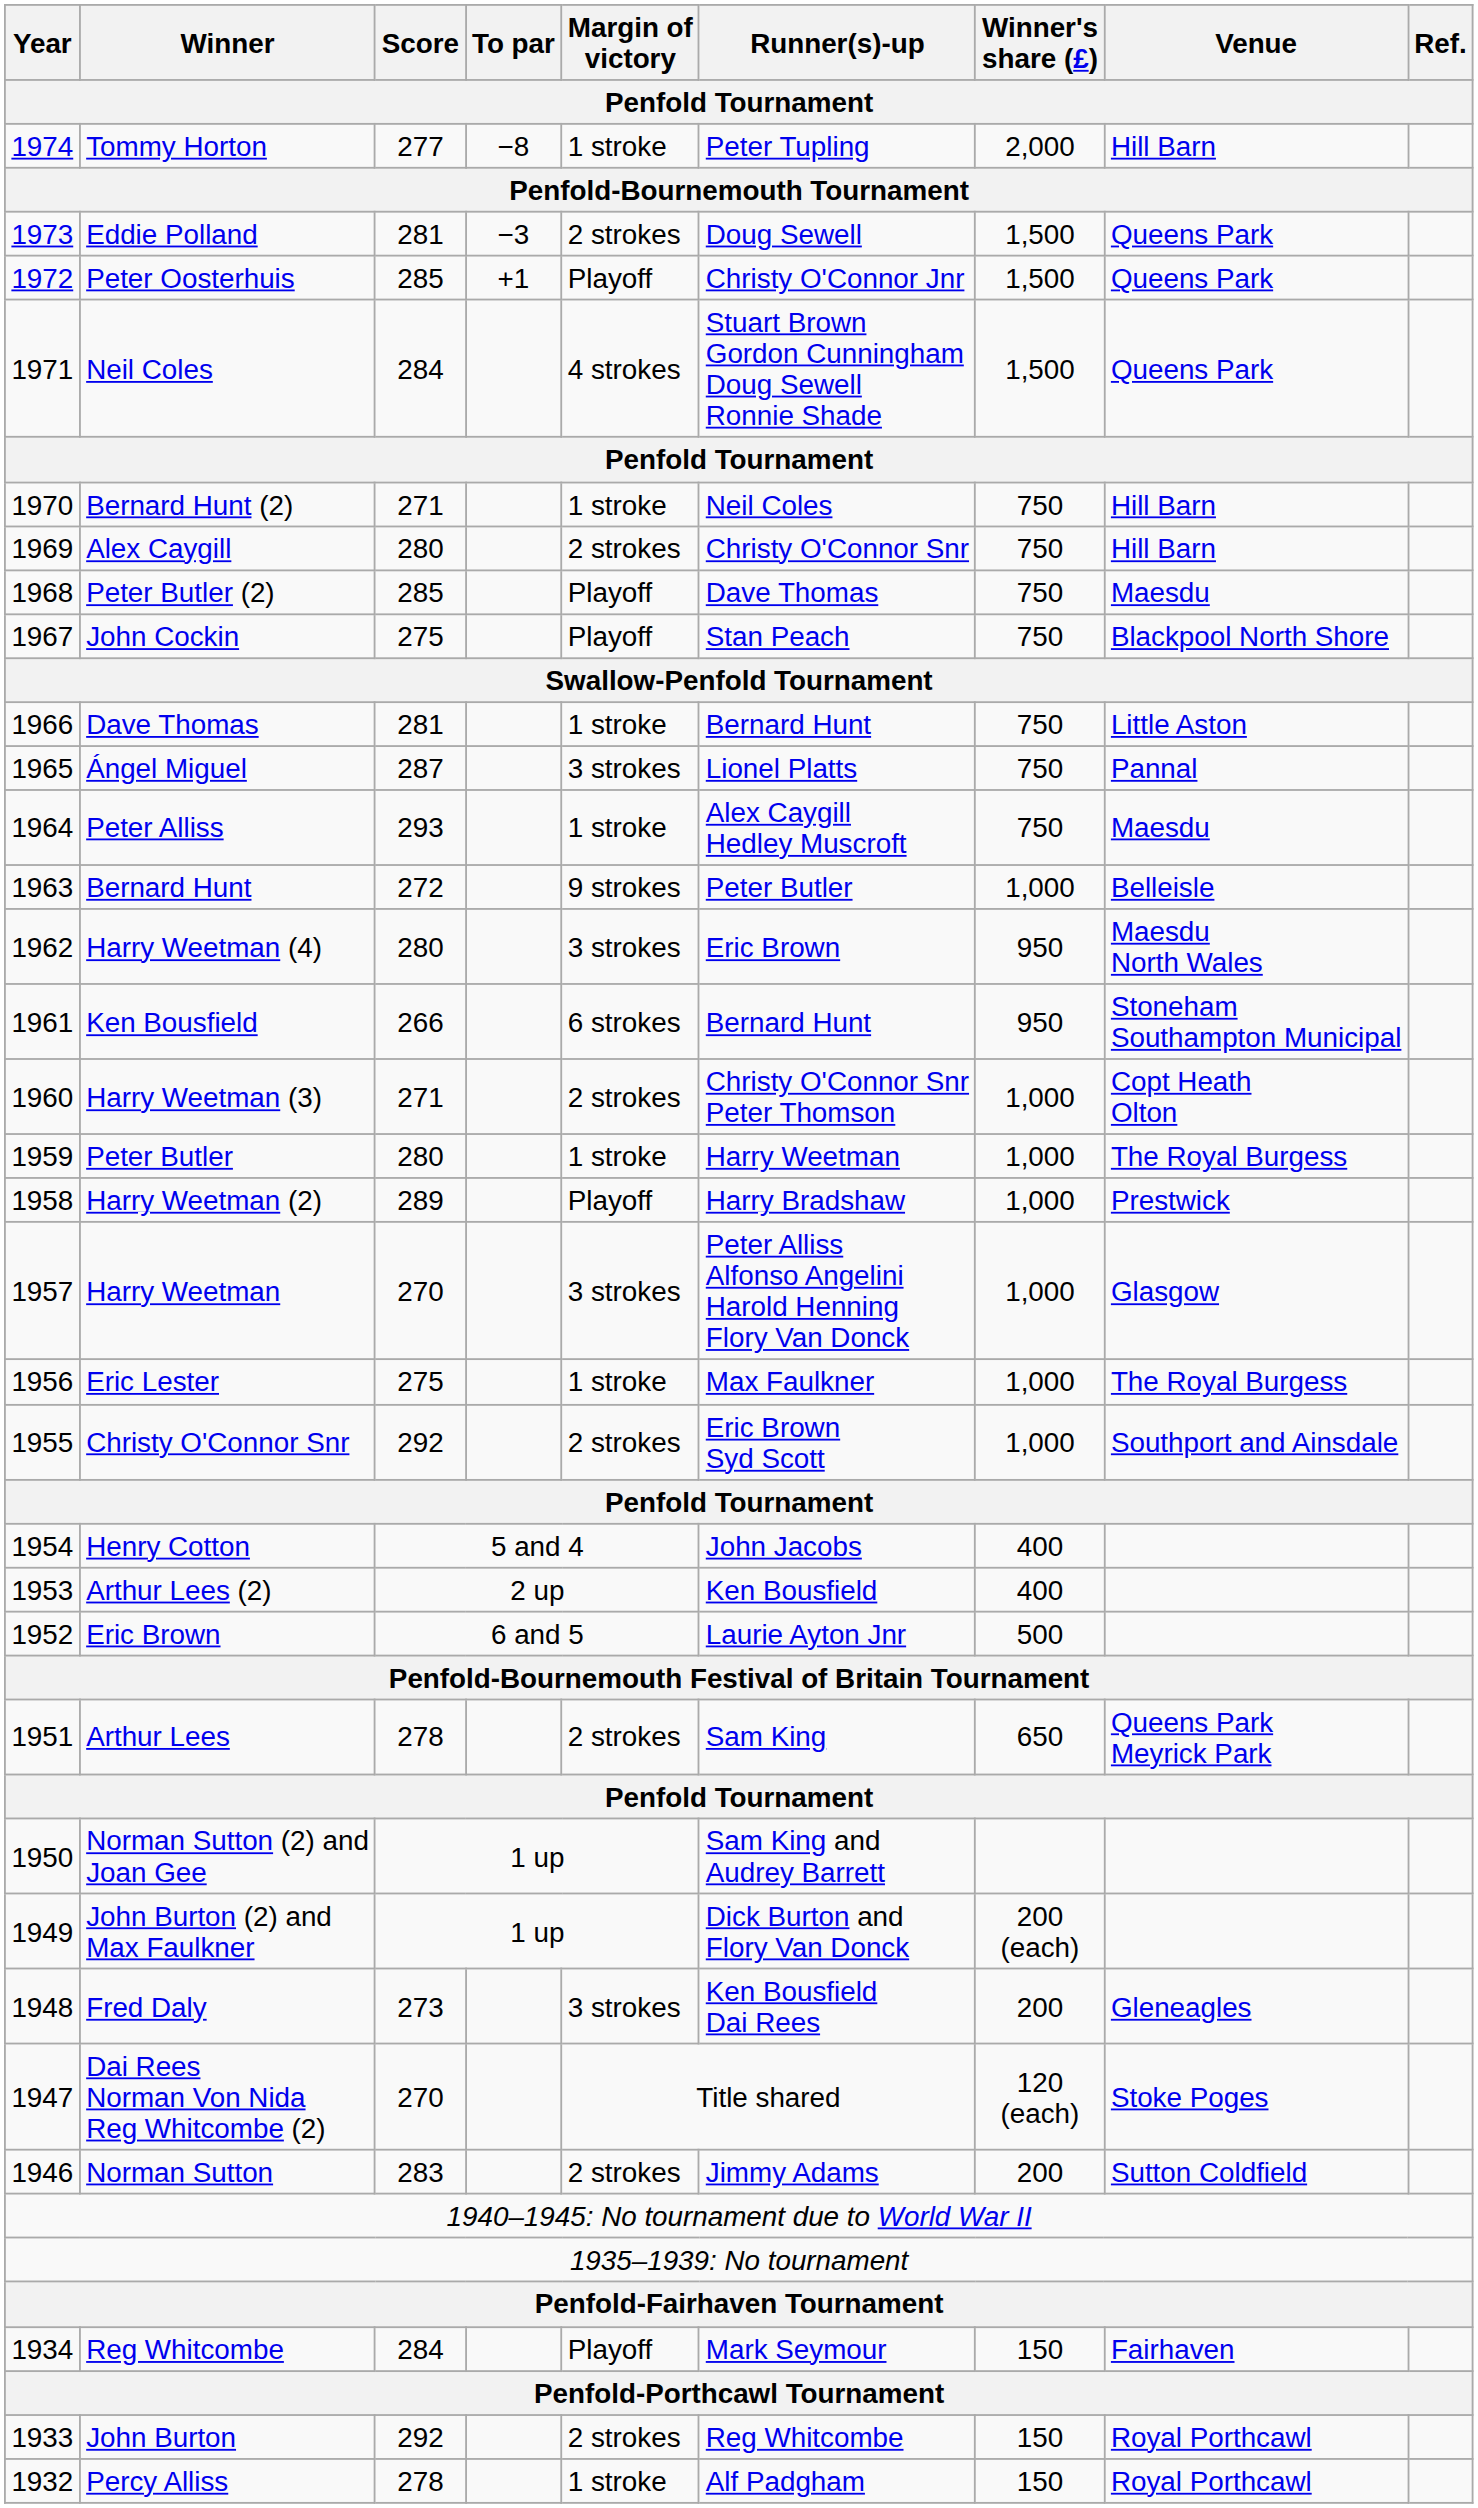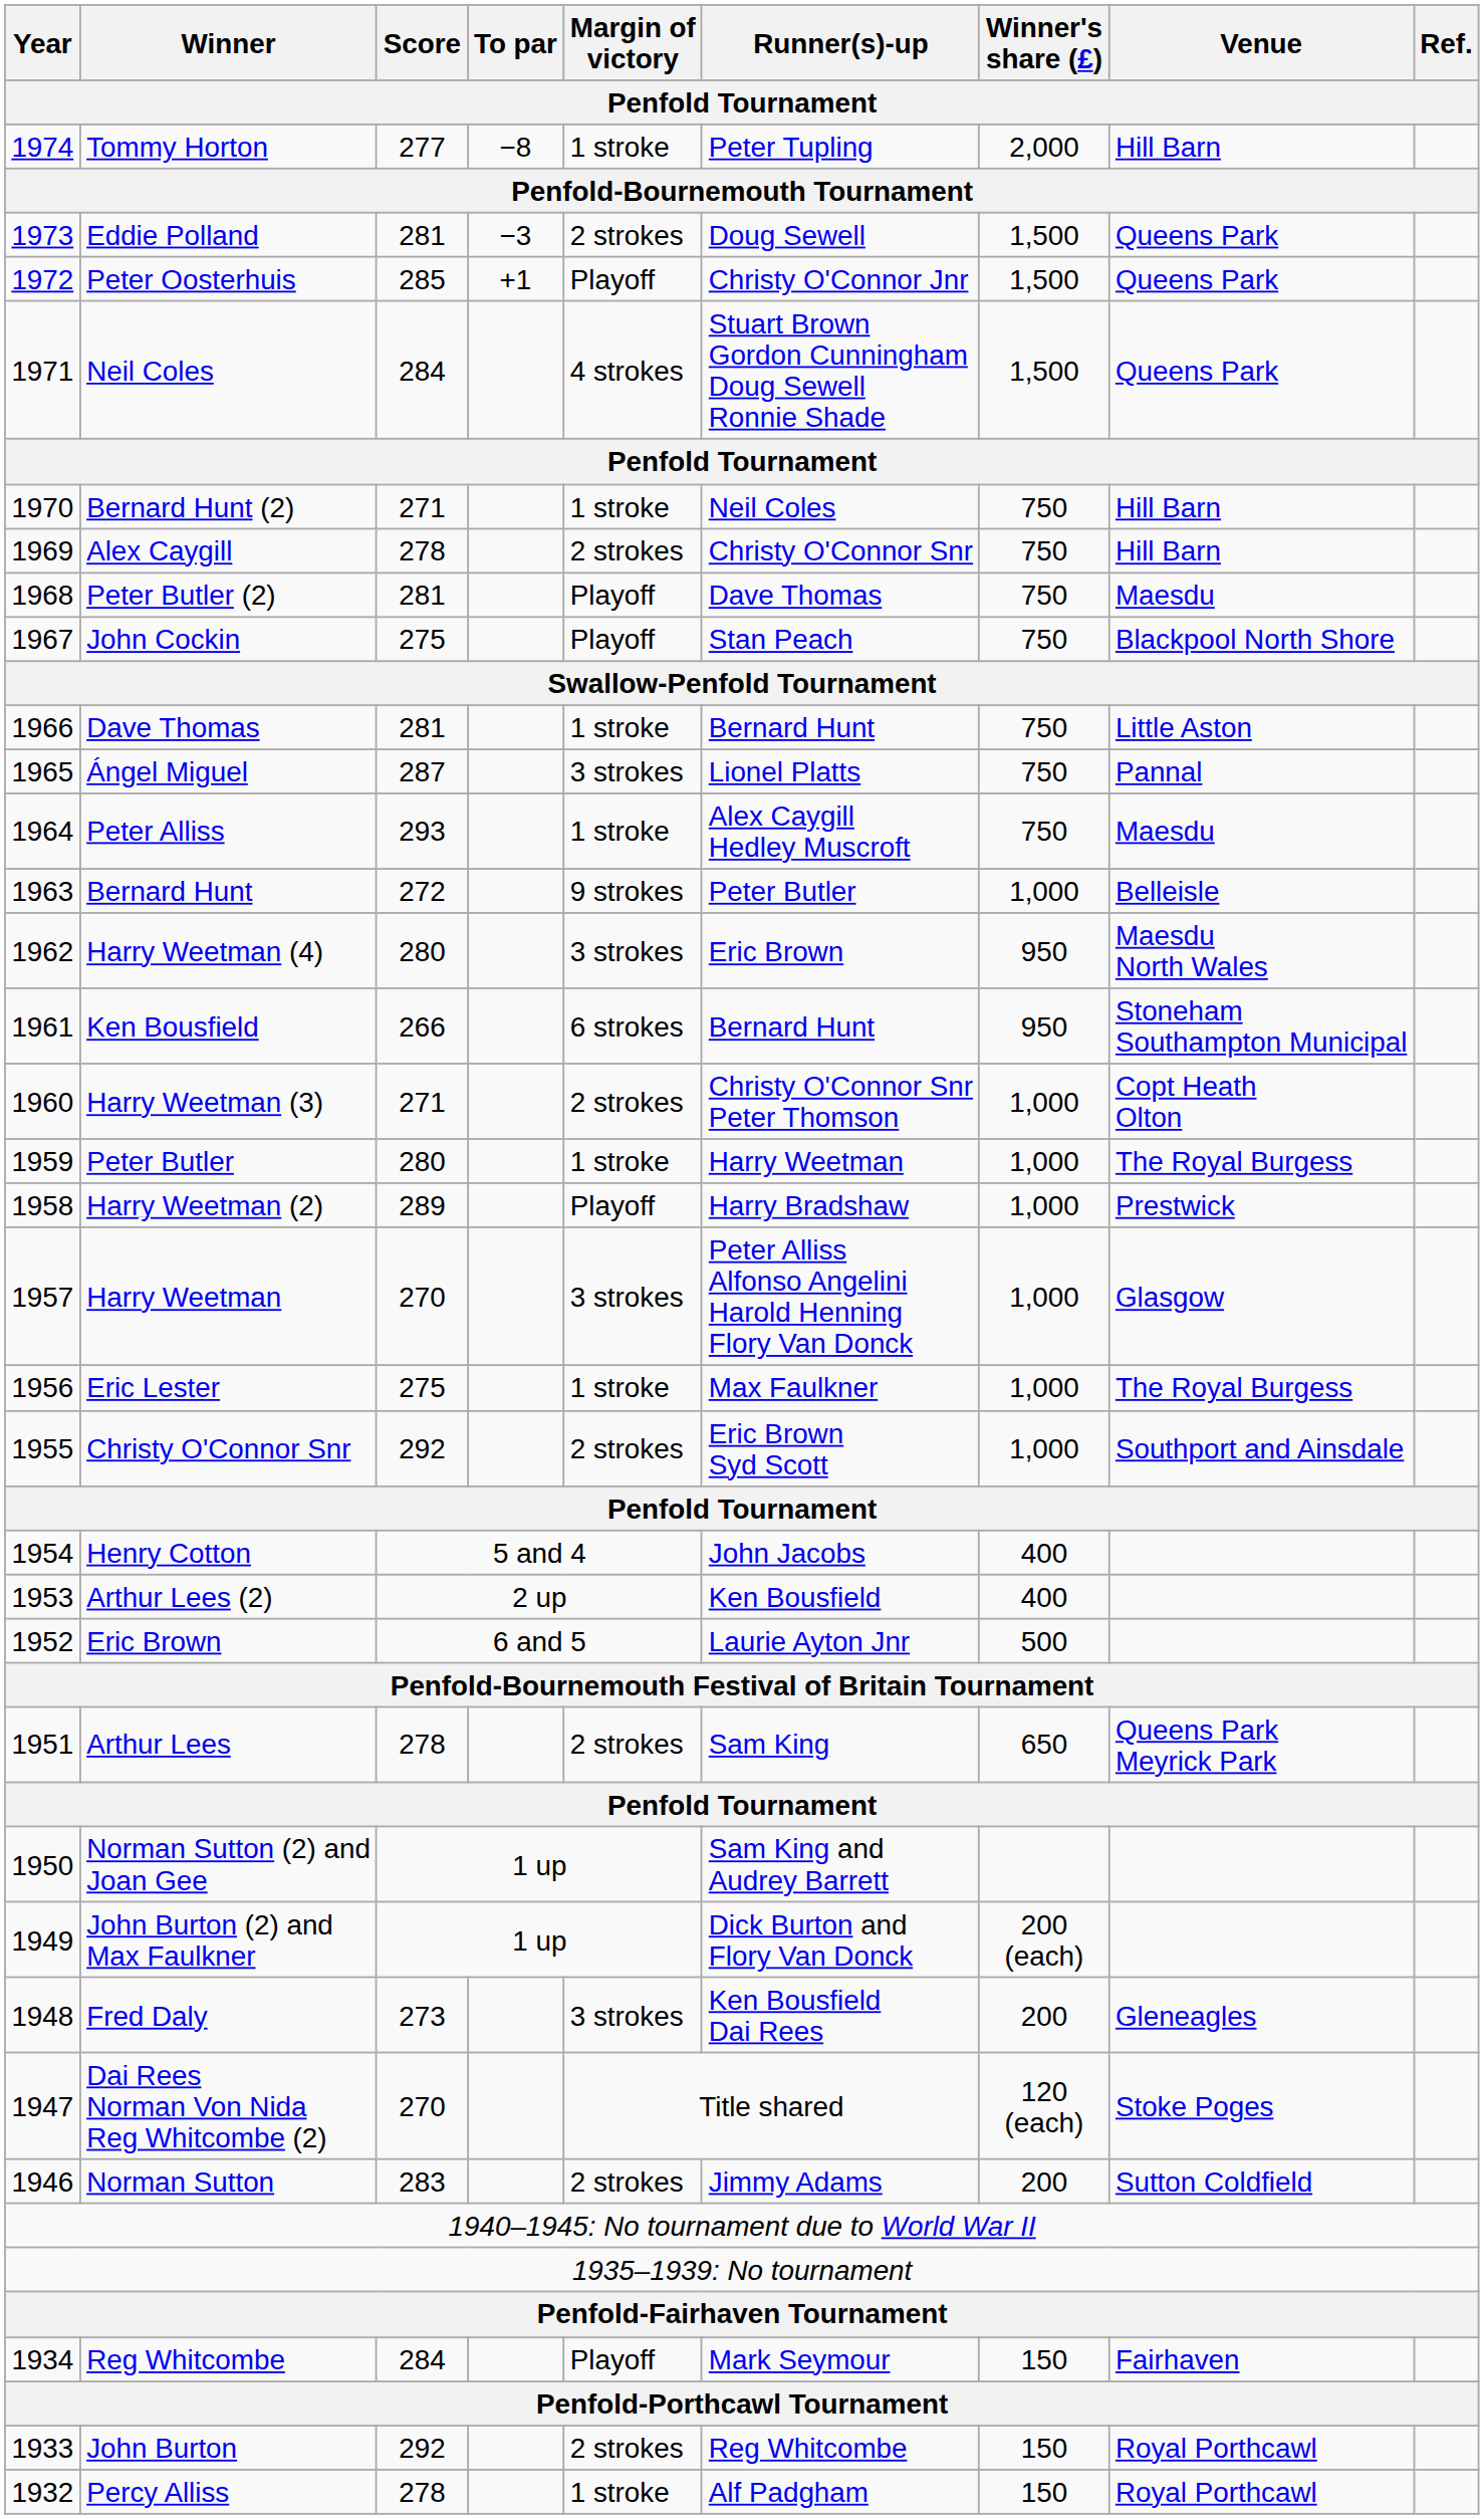 <table class="wikitable" style="font-size:95%;">
 <tr>
 <th>Year</th>
 <th>Winner</th>
 <th>Score</th>
 <th>To par</th>
 <th>Margin of<br>victory</th>
 <th>Runner(s)-up</th>
 <th>Winner's<br>share (<a href='#'>£</a>)</th>
 <th>Venue</th>
 <th>Ref.</th>
 </tr>
 <tr>
 <th colspan=9>Penfold Tournament</th>
 </tr>
 <tr>
 <td><a href='#'>1974</a></td>
 <td> <a href='#'>Tommy Horton</a></td>
 <td align="center">277</td>
 <td align=center>−8</td>
 <td>1 stroke</td>
 <td> <a href='#'>Peter Tupling</a></td>
 <td align="center">2,000</td>
 <td><a href='#'>Hill Barn</a></td>
 <td></td>
 </tr>
 <tr>
 <th colspan=9>Penfold-Bournemouth Tournament</th>
 </tr>
 <tr>
 <td><a href='#'>1973</a></td>
 <td> <a href='#'>Eddie Polland</a></td>
 <td align="center">281</td>
 <td align=center>−3</td>
 <td>2 strokes</td>
 <td> <a href='#'>Doug Sewell</a></td>
 <td align="center">1,500</td>
 <td><a href='#'>Queens Park</a></td>
 <td></td>
 </tr>
 <tr>
 <td><a href='#'>1972</a></td>
 <td> <a href='#'>Peter Oosterhuis</a></td>
 <td align="center">285</td>
 <td align=center>+1</td>
 <td>Playoff</td>
 <td> <a href='#'>Christy O'Connor Jnr</a></td>
 <td align="center">1,500</td>
 <td><a href='#'>Queens Park</a></td>
 <td></td>
 </tr>
 <tr>
 <td>1971</td>
 <td> <a href='#'>Neil Coles</a></td>
 <td align="center">284</td>
 <td align=center></td>
 <td>4 strokes</td>
 <td> <a href='#'>Stuart Brown</a><br> <a href='#'>Gordon Cunningham</a><br> <a href='#'>Doug Sewell</a><br> <a href='#'>Ronnie Shade</a></td>
 <td align="center">1,500</td>
 <td><a href='#'>Queens Park</a></td>
 <td></td>
 </tr>
 <tr>
 <th colspan=9>Penfold Tournament</th>
 </tr>
 <tr>
 <td>1970</td>
 <td> <a href='#'>Bernard Hunt</a> (2)</td>
 <td align="center">271</td>
 <td align=center></td>
 <td>1 stroke</td>
 <td> <a href='#'>Neil Coles</a></td>
 <td align="center">750</td>
 <td><a href='#'>Hill Barn</a></td>
 <td></td>
 </tr>
 <tr>
 <td>1969</td>
 <td> <a href='#'>Alex Caygill</a></td>
-<td align="center">280</td>
+<td align="center">278</td>
 <td align=center></td>
 <td>2 strokes</td>
 <td> <a href='#'>Christy O'Connor Snr</a></td>
 <td align="center">750</td>
 <td><a href='#'>Hill Barn</a></td>
 <td></td>
 </tr>
 <tr>
 <td>1968</td>
 <td> <a href='#'>Peter Butler</a> (2)</td>
-<td align="center">285</td>
+<td align="center">281</td>
 <td align=center></td>
 <td>Playoff</td>
 <td> <a href='#'>Dave Thomas</a></td>
 <td align="center">750</td>
 <td><a href='#'>Maesdu</a></td>
 <td></td>
 </tr>
 <tr>
 <td>1967</td>
 <td> <a href='#'>John Cockin</a></td>
 <td align="center">275</td>
 <td align=center></td>
 <td>Playoff</td>
 <td> <a href='#'>Stan Peach</a></td>
 <td align="center">750</td>
 <td><a href='#'>Blackpool North Shore</a></td>
 <td></td>
 </tr>
 <tr>
 <th colspan=9>Swallow-Penfold Tournament</th>
 </tr>
 <tr>
 <td>1966</td>
 <td> <a href='#'>Dave Thomas</a></td>
 <td align="center">281</td>
 <td align=center></td>
 <td>1 stroke</td>
 <td> <a href='#'>Bernard Hunt</a></td>
 <td align="center">750</td>
 <td><a href='#'>Little Aston</a></td>
 <td></td>
 </tr>
 <tr>
 <td>1965</td>
 <td> <a href='#'>Ángel Miguel</a></td>
 <td align="center">287</td>
 <td align=center></td>
 <td>3 strokes</td>
 <td> <a href='#'>Lionel Platts</a></td>
 <td align="center">750</td>
 <td><a href='#'>Pannal</a></td>
 <td></td>
 </tr>
 <tr>
 <td>1964</td>
 <td> <a href='#'>Peter Alliss</a></td>
 <td align="center">293</td>
 <td align=center></td>
 <td>1 stroke</td>
 <td> <a href='#'>Alex Caygill</a><br> <a href='#'>Hedley Muscroft</a></td>
 <td align="center">750</td>
 <td><a href='#'>Maesdu</a></td>
 <td></td>
 </tr>
 <tr>
 <td>1963</td>
 <td> <a href='#'>Bernard Hunt</a></td>
 <td align="center">272</td>
 <td align=center></td>
 <td>9 strokes</td>
 <td> <a href='#'>Peter Butler</a></td>
 <td align="center">1,000</td>
 <td><a href='#'>Belleisle</a></td>
 <td></td>
 </tr>
 <tr>
 <td>1962</td>
 <td> <a href='#'>Harry Weetman</a> (4)</td>
 <td align="center">280</td>
 <td align=center></td>
 <td>3 strokes</td>
 <td> <a href='#'>Eric Brown</a></td>
 <td align="center">950</td>
 <td><a href='#'>Maesdu</a><br><a href='#'>North Wales</a></td>
 <td></td>
 </tr>
 <tr>
 <td>1961</td>
 <td> <a href='#'>Ken Bousfield</a></td>
 <td align="center">266</td>
 <td align=center></td>
 <td>6 strokes</td>
 <td> <a href='#'>Bernard Hunt</a></td>
 <td align="center">950</td>
 <td><a href='#'>Stoneham</a><br><a href='#'>Southampton Municipal</a></td>
 <td></td>
 </tr>
 <tr>
 <td>1960</td>
 <td> <a href='#'>Harry Weetman</a> (3)</td>
 <td align="center">271</td>
 <td align=center></td>
 <td>2 strokes</td>
 <td> <a href='#'>Christy O'Connor Snr</a><br> <a href='#'>Peter Thomson</a></td>
 <td align="center">1,000</td>
 <td><a href='#'>Copt Heath</a><br><a href='#'>Olton</a></td>
 <td></td>
 </tr>
 <tr>
 <td>1959</td>
 <td> <a href='#'>Peter Butler</a></td>
 <td align="center">280</td>
 <td align=center></td>
 <td>1 stroke</td>
 <td> <a href='#'>Harry Weetman</a></td>
 <td align="center">1,000</td>
 <td><a href='#'>The Royal Burgess</a></td>
 <td></td>
 </tr>
 <tr>
 <td>1958</td>
 <td> <a href='#'>Harry Weetman</a> (2)</td>
 <td align="center">289</td>
 <td align=center></td>
 <td>Playoff</td>
 <td> <a href='#'>Harry Bradshaw</a></td>
 <td align="center">1,000</td>
 <td><a href='#'>Prestwick</a></td>
 <td></td>
 </tr>
 <tr>
 <td>1957</td>
 <td> <a href='#'>Harry Weetman</a></td>
 <td align="center">270</td>
 <td align=center></td>
 <td>3 strokes</td>
 <td> <a href='#'>Peter Alliss</a><br> <a href='#'>Alfonso Angelini</a><br> <a href='#'>Harold Henning</a><br> <a href='#'>Flory Van Donck</a></td>
 <td align="center">1,000</td>
 <td><a href='#'>Glasgow</a></td>
 <td></td>
 </tr>
 <tr>
 <td>1956</td>
 <td> <a href='#'>Eric Lester</a></td>
 <td align="center">275</td>
 <td align=center></td>
 <td>1 stroke</td>
 <td> <a href='#'>Max Faulkner</a></td>
 <td align="center">1,000</td>
 <td><a href='#'>The Royal Burgess</a></td>
 <td></td>
 </tr>
 <tr>
 <td>1955</td>
 <td> <a href='#'>Christy O'Connor Snr</a></td>
 <td align="center">292</td>
 <td align=center></td>
 <td>2 strokes</td>
 <td> <a href='#'>Eric Brown</a><br> <a href='#'>Syd Scott</a></td>
 <td align="center">1,000</td>
 <td><a href='#'>Southport and Ainsdale</a></td>
 <td></td>
 </tr>
 <tr>
 <th colspan=9>Penfold Tournament</th>
 </tr>
 <tr>
 <td>1954</td>
 <td> <a href='#'>Henry Cotton</a></td>
 <td colspan=3 align="center">5 and 4</td>
 <td> <a href='#'>John Jacobs</a></td>
 <td align=center>400</td>
 <td></td>
 <td></td>
 </tr>
 <tr>
 <td>1953</td>
 <td> <a href='#'>Arthur Lees</a> (2)</td>
 <td colspan=3 align="center">2 up</td>
 <td> <a href='#'>Ken Bousfield</a></td>
 <td align=center>400</td>
 <td></td>
 <td></td>
 </tr>
 <tr>
 <td>1952</td>
 <td> <a href='#'>Eric Brown</a></td>
 <td colspan=3 align="center">6 and 5</td>
 <td> <a href='#'>Laurie Ayton Jnr</a></td>
 <td align=center>500</td>
 <td></td>
 <td></td>
 </tr>
 <tr>
 <th colspan=9>Penfold-Bournemouth Festival of Britain Tournament</th>
 </tr>
 <tr>
 <td>1951</td>
 <td> <a href='#'>Arthur Lees</a></td>
 <td align="center">278</td>
 <td align=center></td>
 <td>2 strokes</td>
 <td> <a href='#'>Sam King</a></td>
 <td align="center">650</td>
 <td><a href='#'>Queens Park</a><br><a href='#'>Meyrick Park</a></td>
 <td></td>
 </tr>
 <tr>
 <th colspan=9>Penfold Tournament</th>
 </tr>
 <tr>
 <td>1950</td>
 <td> <a href='#'>Norman Sutton</a> (2) and<br> <a href='#'>Joan Gee</a></td>
 <td colspan=3 align="center">1 up</td>
 <td> <a href='#'>Sam King</a> and<br> <a href='#'>Audrey Barrett</a></td>
 <td align=center></td>
 <td></td>
 <td></td>
 </tr>
 <tr>
 <td>1949</td>
 <td> <a href='#'>John Burton</a> (2) and<br> <a href='#'>Max Faulkner</a></td>
 <td colspan=3 align="center">1 up</td>
 <td> <a href='#'>Dick Burton</a> and<br> <a href='#'>Flory Van Donck</a></td>
 <td align=center>200<br>(each)</td>
 <td></td>
 <td></td>
 </tr>
 <tr>
 <td>1948</td>
 <td> <a href='#'>Fred Daly</a></td>
 <td align="center">273</td>
 <td align=center></td>
 <td>3 strokes</td>
 <td> <a href='#'>Ken Bousfield</a><br> <a href='#'>Dai Rees</a></td>
 <td align="center">200</td>
 <td><a href='#'>Gleneagles</a></td>
 <td></td>
 </tr>
 <tr>
 <td>1947</td>
 <td> <a href='#'>Dai Rees</a><br> <a href='#'>Norman Von Nida</a><br> <a href='#'>Reg Whitcombe</a> (2)</td>
 <td align="center">270</td>
 <td align=center></td>
 <td colspan=2 align=center>Title shared</td>
 <td align="center">120<br>(each)</td>
 <td><a href='#'>Stoke Poges</a></td>
 <td></td>
 </tr>
 <tr>
 <td>1946</td>
 <td> <a href='#'>Norman Sutton</a></td>
 <td align="center">283</td>
 <td align=center></td>
 <td>2 strokes</td>
 <td> <a href='#'>Jimmy Adams</a></td>
 <td align="center">200</td>
 <td><a href='#'>Sutton Coldfield</a></td>
 <td></td>
 </tr>
 <tr>
 <td colspan=9 align=center><em>1940–1945: No tournament due to <a href='#'>World War II</a></em></td>
 </tr>
 <tr>
 <td colspan=9 align=center><em>1935–1939: No tournament</em></td>
 </tr>
 <tr>
 <th colspan=9>Penfold-Fairhaven Tournament</th>
 </tr>
 <tr>
 <td>1934</td>
 <td> <a href='#'>Reg Whitcombe</a></td>
 <td align="center">284</td>
 <td align=center></td>
 <td>Playoff</td>
 <td> <a href='#'>Mark Seymour</a></td>
 <td align="center">150</td>
 <td><a href='#'>Fairhaven</a></td>
 <td></td>
 </tr>
 <tr>
 <th colspan=9>Penfold-Porthcawl Tournament</th>
 </tr>
 <tr>
 <td>1933</td>
 <td> <a href='#'>John Burton</a></td>
 <td align="center">292</td>
 <td align=center></td>
 <td>2 strokes</td>
 <td> <a href='#'>Reg Whitcombe</a></td>
 <td align="center">150</td>
 <td><a href='#'>Royal Porthcawl</a></td>
 <td></td>
 </tr>
 <tr>
 <td>1932</td>
 <td> <a href='#'>Percy Alliss</a></td>
 <td align="center">278</td>
 <td align=center></td>
 <td>1 stroke</td>
 <td> <a href='#'>Alf Padgham</a></td>
 <td align="center">150</td>
 <td><a href='#'>Royal Porthcawl</a></td>
 <td></td>
 </tr>
 </table>
